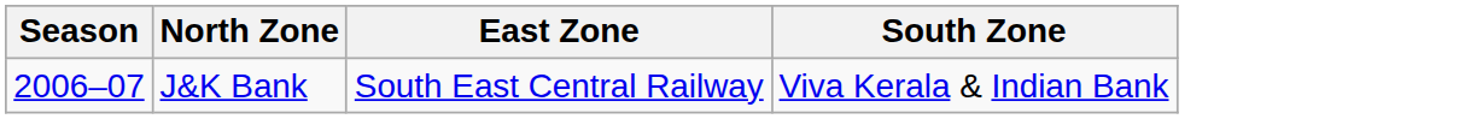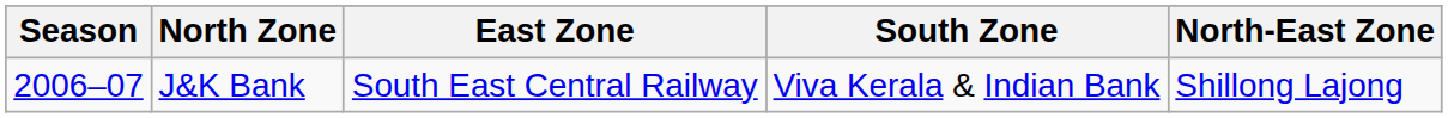 <table class="wikitable">
 <tr>
 <th>Season</th>
 <th>North Zone</th>
 <th>East Zone</th>
 <th>South Zone</th>
+<th>North-East Zone</th>
 </tr>
 <tr>
 <td align=center><a href='#'>2006–07</a></td>
 <td><a href='#'>J&K Bank</a></td>
 <td><a href='#'>South East Central Railway</a></td>
 <td><a href='#'>Viva Kerala</a> & <a href='#'>Indian Bank</a></td>
+<td><a href='#'>Shillong Lajong</a></td>
 </tr>
 </table>
